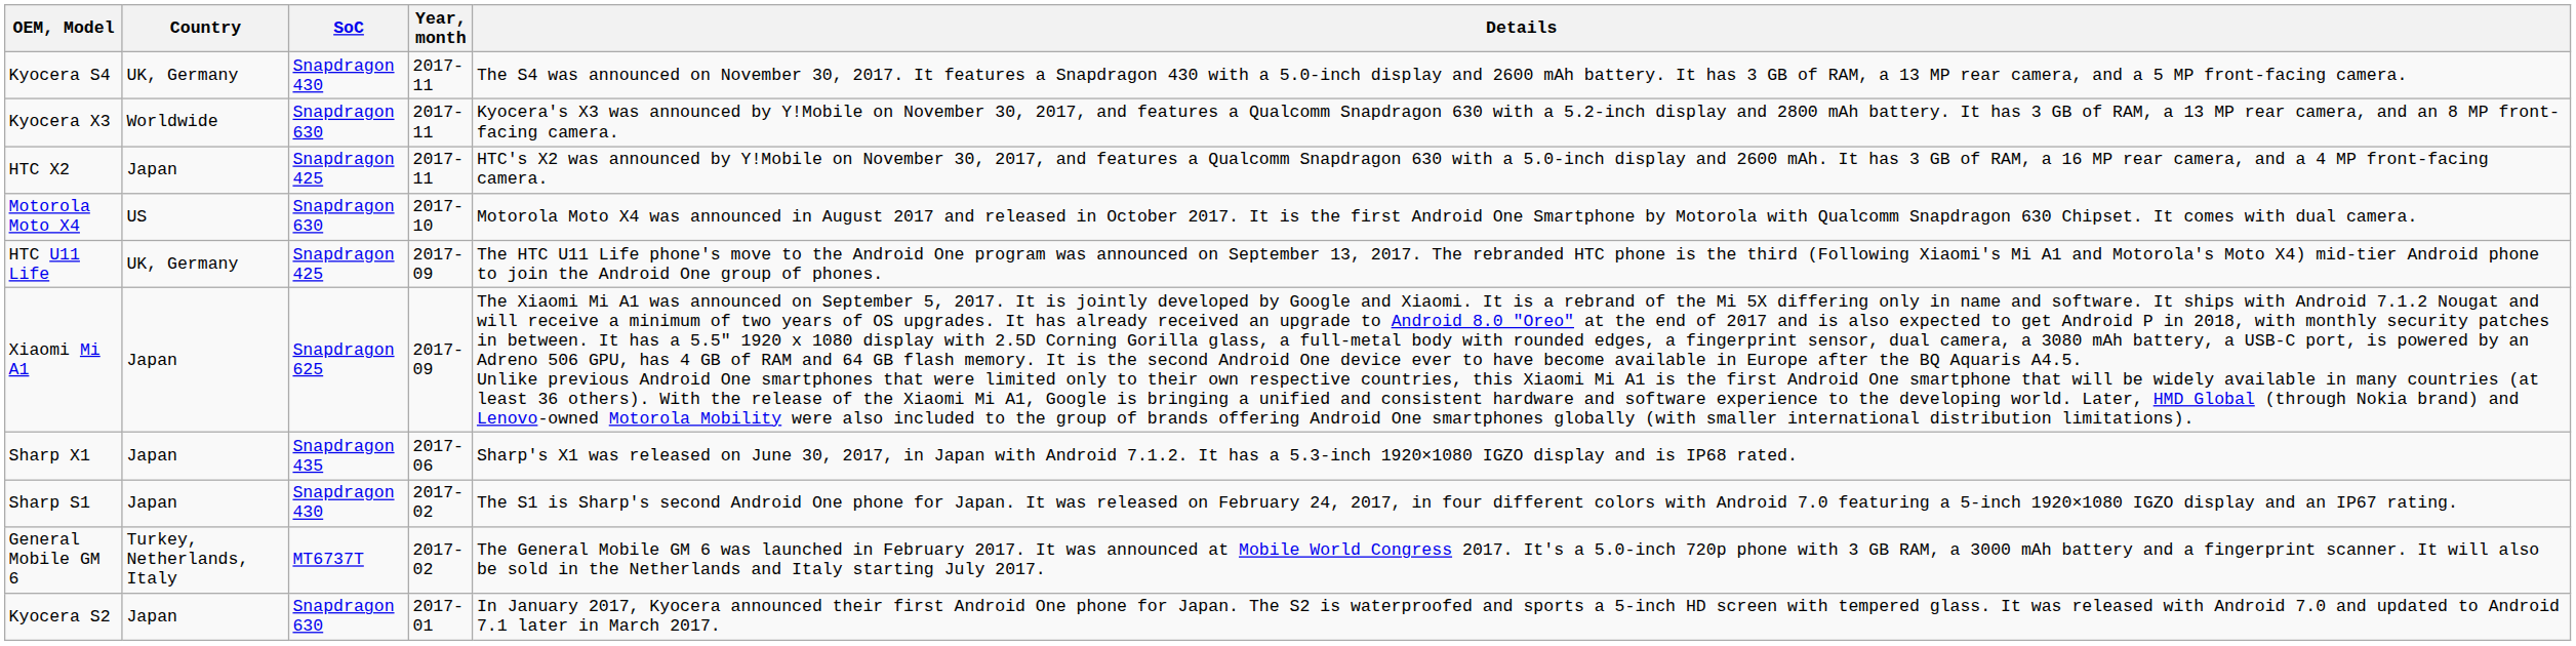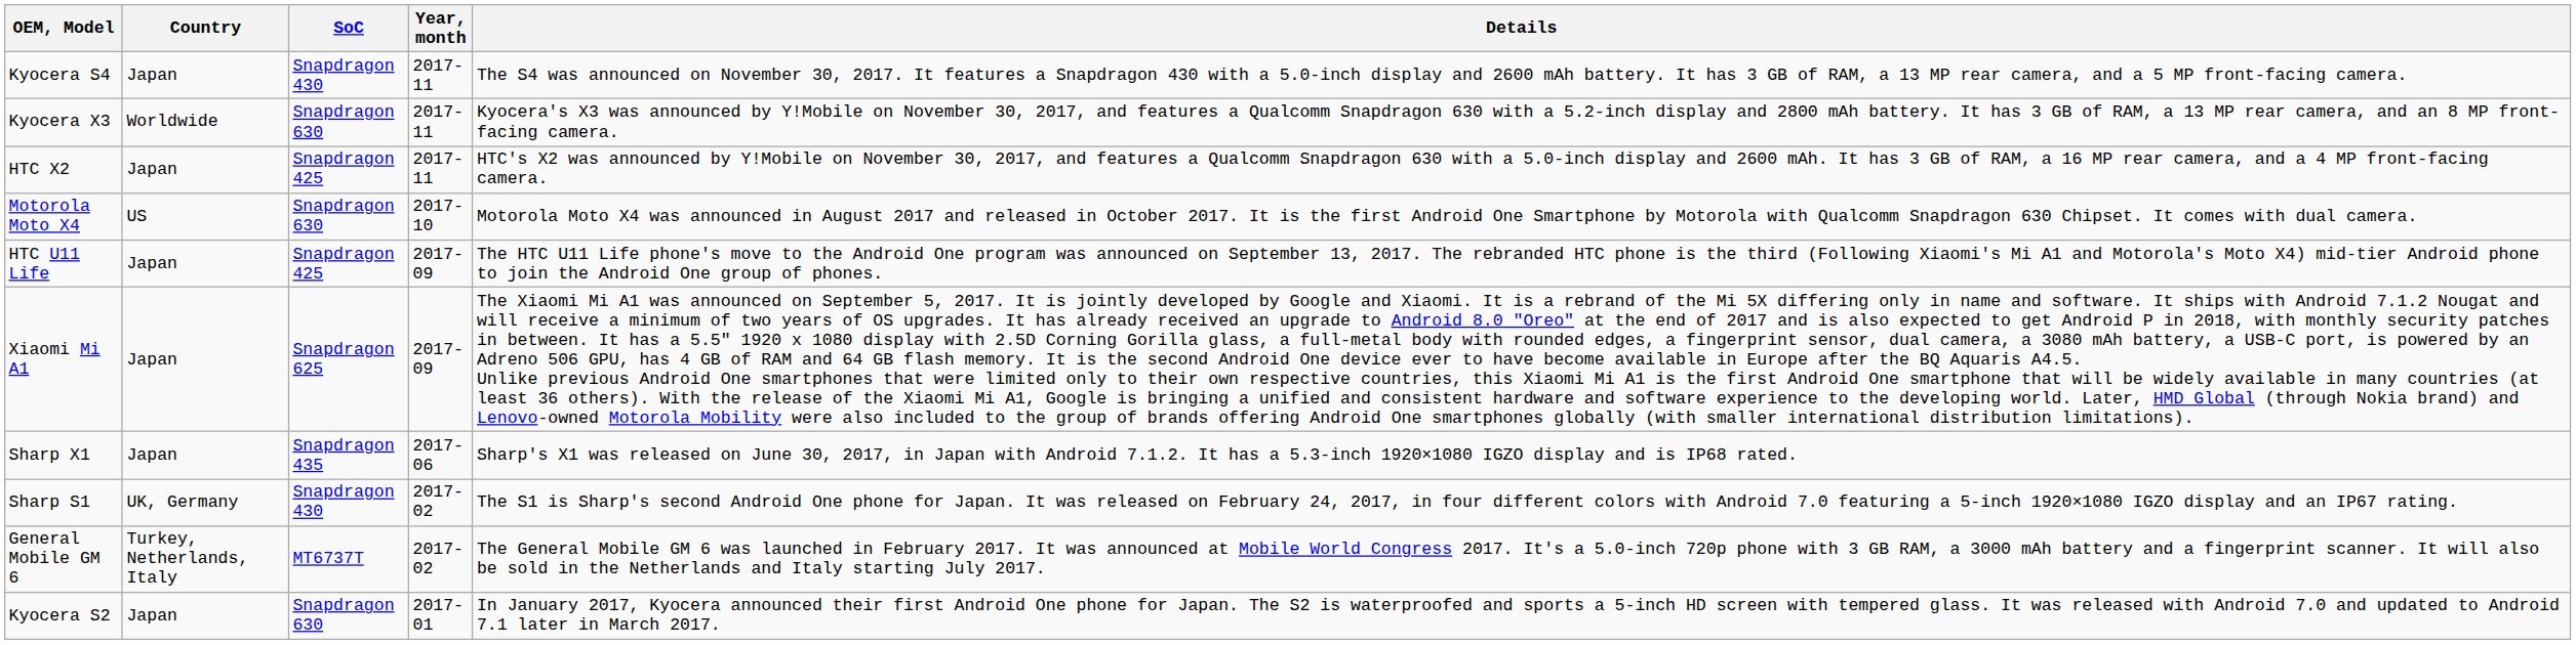 <table class="wikitable sortable">
 <tr>
 <th>OEM, Model</th>
 <th>Country</th>
 <th><a href='#'>SoC</a></th>
 <th data-sort-type=isoDate>Year,<br>month</th>
 <th>Details</th>
 </tr>
 <tr>
 <td>Kyocera S4</td>
-<td>UK, Germany</td>
+<td>Japan</td>
 <td><a href='#'>Snapdragon 430</a></td>
 <td>2017-11</td>
 <td>The S4 was announced on November 30, 2017. It features a Snapdragon 430 with a 5.0-inch display and 2600 mAh battery. It has 3 GB of RAM, a 13 MP rear camera, and a 5 MP front-facing camera.</td>
 </tr>
 <tr>
 <td>Kyocera X3</td>
 <td>Worldwide</td>
 <td><a href='#'>Snapdragon 630</a></td>
 <td>2017-11</td>
 <td>Kyocera's X3 was announced by Y!Mobile on November 30, 2017, and features a Qualcomm Snapdragon 630 with a 5.2-inch display and 2800 mAh battery. It has 3 GB of RAM, a 13 MP rear camera, and an 8 MP front-facing camera.</td>
 </tr>
 <tr>
 <td>HTC X2</td>
 <td>Japan</td>
 <td><a href='#'>Snapdragon 425</a></td>
 <td>2017-11</td>
 <td>HTC's X2 was announced by Y!Mobile on November 30, 2017, and features a Qualcomm Snapdragon 630 with a 5.0-inch display and 2600 mAh. It has 3 GB of RAM, a 16 MP rear camera, and a 4 MP front-facing camera.</td>
 </tr>
 <tr>
 <td><a href='#'>Motorola</a> <a href='#'>Moto X4</a></td>
 <td>US</td>
 <td><a href='#'>Snapdragon 630</a></td>
 <td>2017-10</td>
 <td>Motorola Moto X4 was announced in August 2017 and released in October 2017. It is the first Android One Smartphone by Motorola with Qualcomm Snapdragon 630 Chipset. It comes with dual camera.</td>
 </tr>
 <tr>
 <td>HTC <a href='#'>U11 Life</a></td>
-<td>UK, Germany</td>
+<td>Japan</td>
 <td><a href='#'>Snapdragon 425</a></td>
 <td>2017-09</td>
 <td>The HTC U11 Life phone's move to the Android One program was announced on September 13, 2017. The rebranded HTC phone is the third (Following Xiaomi's Mi A1 and Motorola's Moto X4) mid-tier Android phone to join the Android One group of phones.</td>
 </tr>
 <tr>
 <td>Xiaomi <a href='#'>Mi A1</a></td>
 <td>Japan</td>
 <td><a href='#'>Snapdragon 625</a></td>
 <td>2017-09</td>
 <td>The Xiaomi Mi A1 was announced on September 5, 2017. It is jointly developed by Google and Xiaomi. It is a rebrand of the Mi 5X differing only in name and software. It ships with Android 7.1.2 Nougat and will receive a minimum of two years of OS upgrades. It has already received an upgrade to <a href='#'>Android 8.0 "Oreo"</a> at the end of 2017 and is also expected to get Android P in 2018, with monthly security patches in between. It has a 5.5" 1920 x 1080 display with 2.5D Corning Gorilla glass, a full-metal body with rounded edges, a fingerprint sensor, dual camera, a 3080 mAh battery, a USB-C port, is powered by an Adreno 506 GPU, has 4 GB of RAM and 64 GB flash memory. It is the second Android One device ever to have become available in Europe after the BQ Aquaris A4.5.<br>Unlike previous Android One smartphones that were limited only to their own respective countries, this Xiaomi Mi A1 is the first Android One smartphone that will be widely available in many countries (at least 36 others). With the release of the Xiaomi Mi A1, Google is bringing a unified and consistent hardware and software experience to the developing world. Later, <a href='#'>HMD Global</a> (through Nokia brand) and <a href='#'>Lenovo</a>-owned <a href='#'>Motorola Mobility</a> were also included to the group of brands offering Android One smartphones globally (with smaller international distribution limitations).</td>
 </tr>
 <tr>
 <td>Sharp X1</td>
 <td>Japan</td>
 <td><a href='#'>Snapdragon 435</a></td>
 <td>2017-06</td>
 <td>Sharp's X1 was released on June 30, 2017, in Japan with Android 7.1.2. It has a 5.3-inch 1920×1080 IGZO display and is IP68 rated.</td>
 </tr>
 <tr>
 <td>Sharp S1</td>
-<td>Japan</td>
+<td>UK, Germany</td>
 <td><a href='#'>Snapdragon 430</a></td>
 <td>2017-02</td>
 <td>The S1 is Sharp's second Android One phone for Japan. It was released on February 24, 2017, in four different colors with Android 7.0 featuring a 5-inch 1920×1080 IGZO display and an IP67 rating.</td>
 </tr>
 <tr>
 <td>General Mobile GM 6</td>
 <td>Turkey, Netherlands, Italy</td>
 <td><a href='#'>MT6737T</a></td>
 <td>2017-02</td>
 <td>The General Mobile GM 6 was launched in February 2017. It was announced at <a href='#'>Mobile World Congress</a> 2017. It's a 5.0-inch 720p phone with 3 GB RAM, a 3000 mAh battery and a fingerprint scanner. It will also be sold in the Netherlands and Italy starting July 2017.</td>
 </tr>
 <tr>
 <td>Kyocera S2</td>
 <td>Japan</td>
 <td><a href='#'>Snapdragon 630</a></td>
 <td>2017-01</td>
 <td>In January 2017, Kyocera announced their first Android One phone for Japan. The S2 is waterproofed and sports a 5-inch HD screen with tempered glass. It was released with Android 7.0 and updated to Android 7.1 later in March 2017.</td>
 </tr>
 </table>
